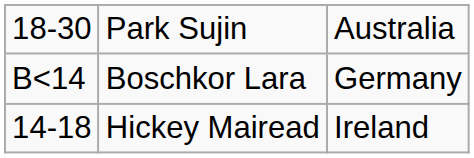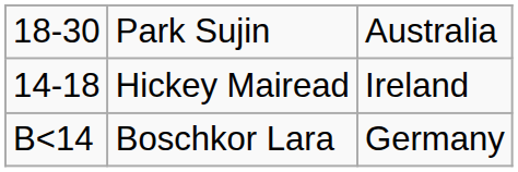 <table class="wikitable">
 <tr>
 <td>18-30</td>
 <td>Park Sujin</td>
 <td>Australia</td>
 </tr>
 <tr>
+<td>14-18</td>
+<td>Hickey Mairead</td>
+<td>Ireland</td>
+</tr>
+<tr>
 <td>B<14</td>
 <td>Boschkor Lara</td>
 <td>Germany</td>
 </tr>
-<tr>
-<td>14-18</td>
-<td>Hickey Mairead</td>
-<td>Ireland</td>
-</tr>
 </table>
